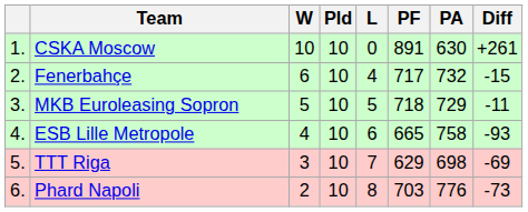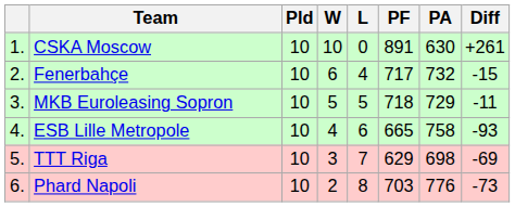 <table class=wikitable style="text-align:center">
 <tr>
 <th width=15></th>
 <th width=220>Team</th>
+<th width=20>Pld</th>
 <th width=20>W</th>
-<th width=20>Pld</th>
 <th width=20>L</th>
 <th width=30>PF</th>
 <th width=30>PA</th>
 <th width=30>Diff</th>
 </tr>
 <tr style="background: #ccffcc;">
 <td>1.</td>
 <td align=left> <a href='#'>CSKA Moscow</a></td>
 <td>10</td>
 <td>10</td>
 <td>0</td>
 <td>891</td>
 <td>630</td>
 <td>+261</td>
 </tr>
 <tr style="background: #ccffcc;">
 <td>2.</td>
 <td align=left> <a href='#'>Fenerbahçe</a></td>
+<td>10</td>
 <td>6</td>
-<td>10</td>
 <td>4</td>
 <td>717</td>
 <td>732</td>
 <td>-15</td>
 </tr>
 <tr style="background: #ccffcc;">
 <td>3.</td>
 <td align=left> <a href='#'>MKB Euroleasing Sopron</a></td>
+<td>10</td>
 <td>5</td>
-<td>10</td>
 <td>5</td>
 <td>718</td>
 <td>729</td>
 <td>-11</td>
 </tr>
 <tr style="background: #ccffcc;">
 <td>4.</td>
 <td align=left> <a href='#'>ESB Lille Metropole</a></td>
+<td>10</td>
 <td>4</td>
-<td>10</td>
 <td>6</td>
 <td>665</td>
 <td>758</td>
 <td>-93</td>
 </tr>
 <tr style="background: #ffcccc;">
 <td>5.</td>
 <td align=left> <a href='#'>TTT Riga</a></td>
+<td>10</td>
 <td>3</td>
-<td>10</td>
 <td>7</td>
 <td>629</td>
 <td>698</td>
 <td>-69</td>
 </tr>
 <tr style="background: #ffcccc;">
 <td>6.</td>
 <td align=left> <a href='#'>Phard Napoli</a></td>
+<td>10</td>
 <td>2</td>
-<td>10</td>
 <td>8</td>
 <td>703</td>
 <td>776</td>
 <td>-73</td>
 </tr>
 </table>
